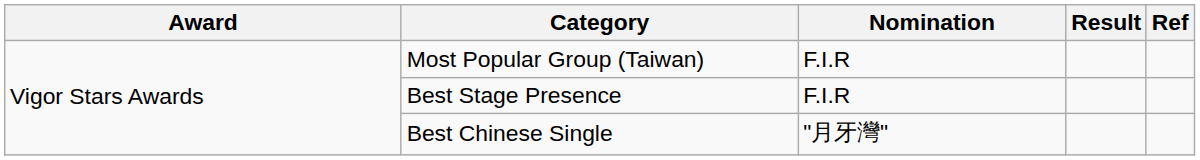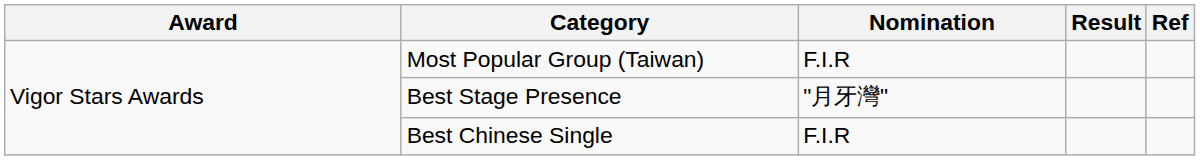 <table class="wikitable">
 <tr>
 <th width="270">Award</th>
 <th width="270">Category</th>
 <th width="180">Nomination</th>
 <th>Result</th>
 <th>Ref</th>
 </tr>
 <tr>
 <td rowspan="3">Vigor Stars Awards</td>
 <td>Most Popular Group (Taiwan)</td>
 <td>F.I.R</td>
 <td></td>
 <td align="center"></td>
 </tr>
 <tr>
 <td>Best Stage Presence</td>
-<td>F.I.R</td>
+<td>"月牙灣"</td>
 <td></td>
 <td align="center"></td>
 </tr>
 <tr>
 <td>Best Chinese Single</td>
-<td>"月牙灣"</td>
+<td>F.I.R</td>
 <td></td>
 <td align="center"></td>
 </tr>
 </table>
